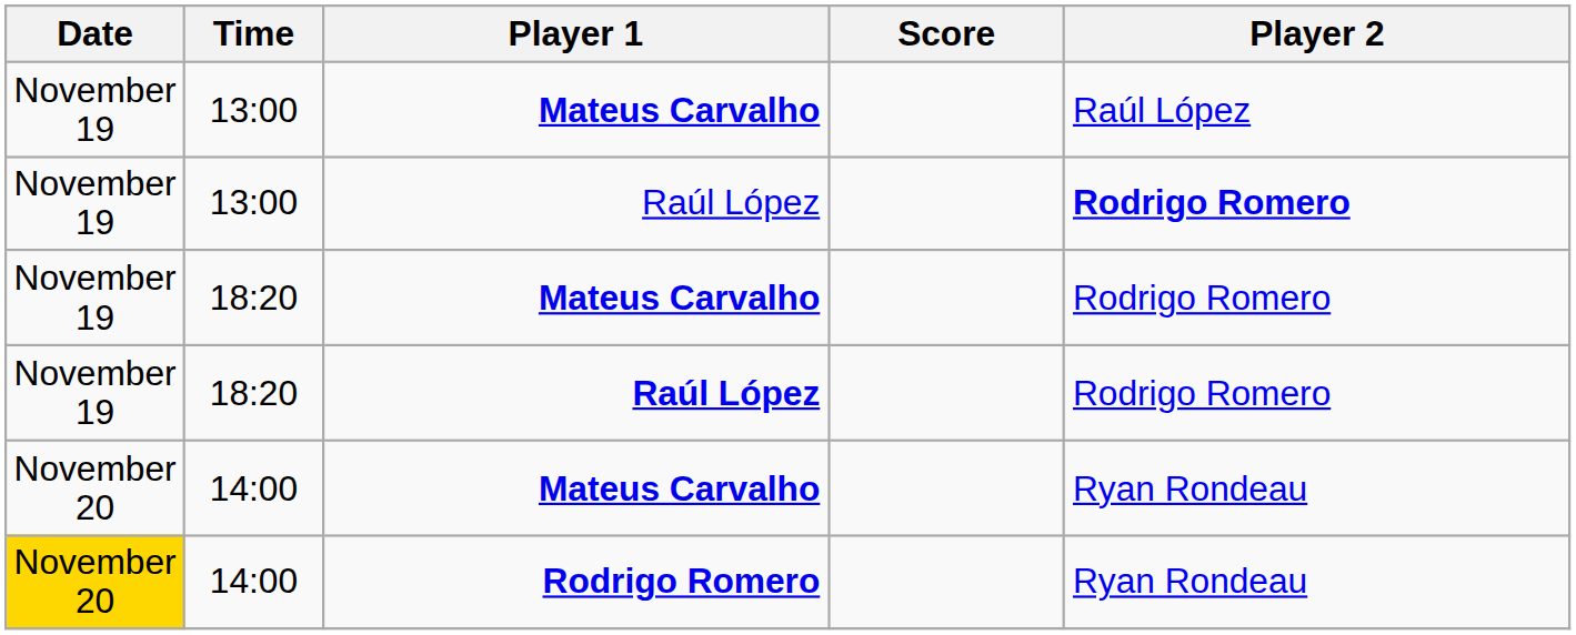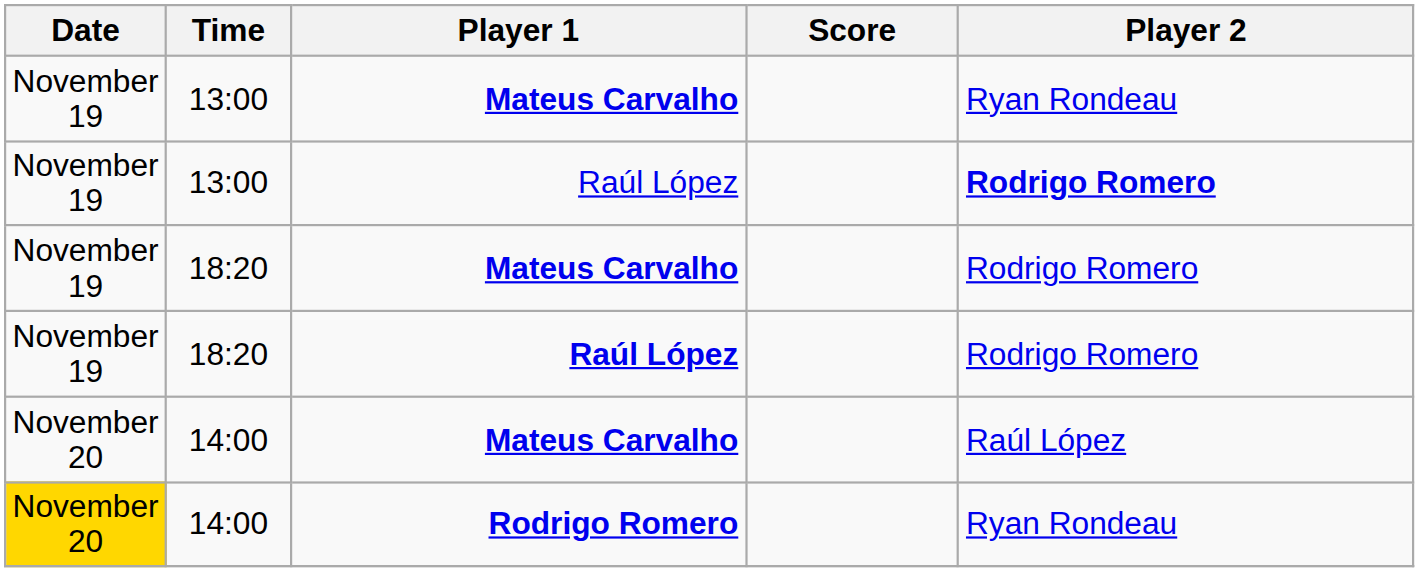 <table class="wikitable" style="font-size:90%; text-align:center">
 <tr>
 <th width="50">Date</th>
 <th width="50">Time</th>
 <th width="200">Player 1</th>
 <th width="90">Score</th>
 <th width="200">Player 2</th>
 </tr>
 <tr>
 <td>November 19</td>
 <td>13:00</td>
 <td align="right"><strong><a href='#'>Mateus Carvalho</a> </strong></td>
 <td></td>
-<td align="left"> <a href='#'>Raúl López</a></td>
+<td align="left"> <a href='#'>Ryan Rondeau</a></td>
 </tr>
 <tr>
 <td>November 19</td>
 <td>13:00</td>
 <td align="right"><a href='#'>Raúl López</a> </td>
 <td></td>
 <td align="left"><strong> <a href='#'>Rodrigo Romero</a></strong></td>
 </tr>
 <tr>
 <td>November 19</td>
 <td>18:20</td>
 <td align="right"><strong><a href='#'>Mateus Carvalho</a> </strong></td>
 <td></td>
 <td align="left"> <a href='#'>Rodrigo Romero</a></td>
 </tr>
 <tr>
 <td>November 19</td>
 <td>18:20</td>
 <td align="right"><strong><a href='#'>Raúl López</a> </strong></td>
 <td></td>
 <td align="left"> <a href='#'>Rodrigo Romero</a></td>
 </tr>
 <tr>
 <td>November 20</td>
 <td>14:00</td>
 <td align="right"><strong><a href='#'>Mateus Carvalho</a> </strong></td>
 <td></td>
-<td align="left"> <a href='#'>Ryan Rondeau</a></td>
+<td align="left"> <a href='#'>Raúl López</a></td>
 </tr>
 <tr>
 <td style="background: gold;">November 20</td>
 <td>14:00</td>
 <td align="right"><strong><a href='#'>Rodrigo Romero</a> </strong></td>
 <td></td>
 <td align="left"> <a href='#'>Ryan Rondeau</a></td>
 </tr>
 <tr>
 </tr>
 </table>
